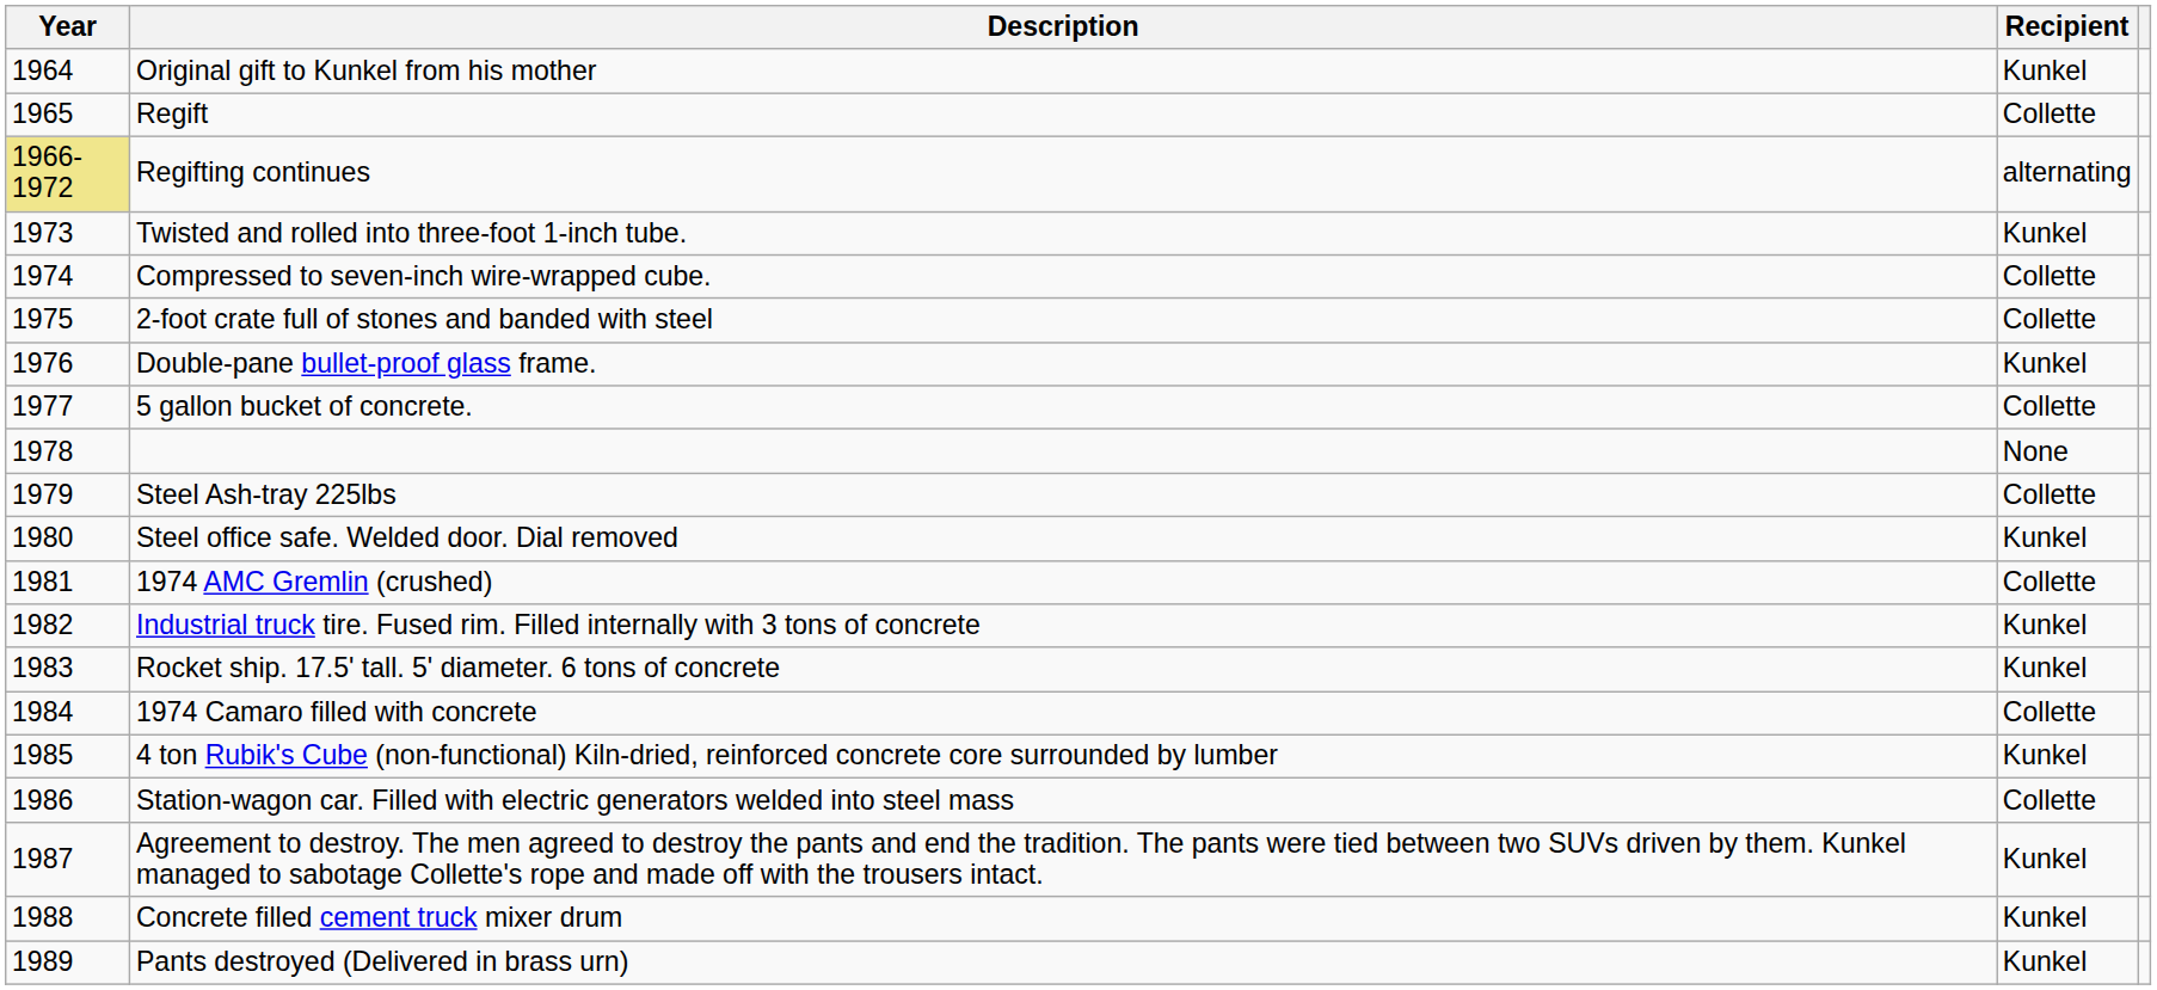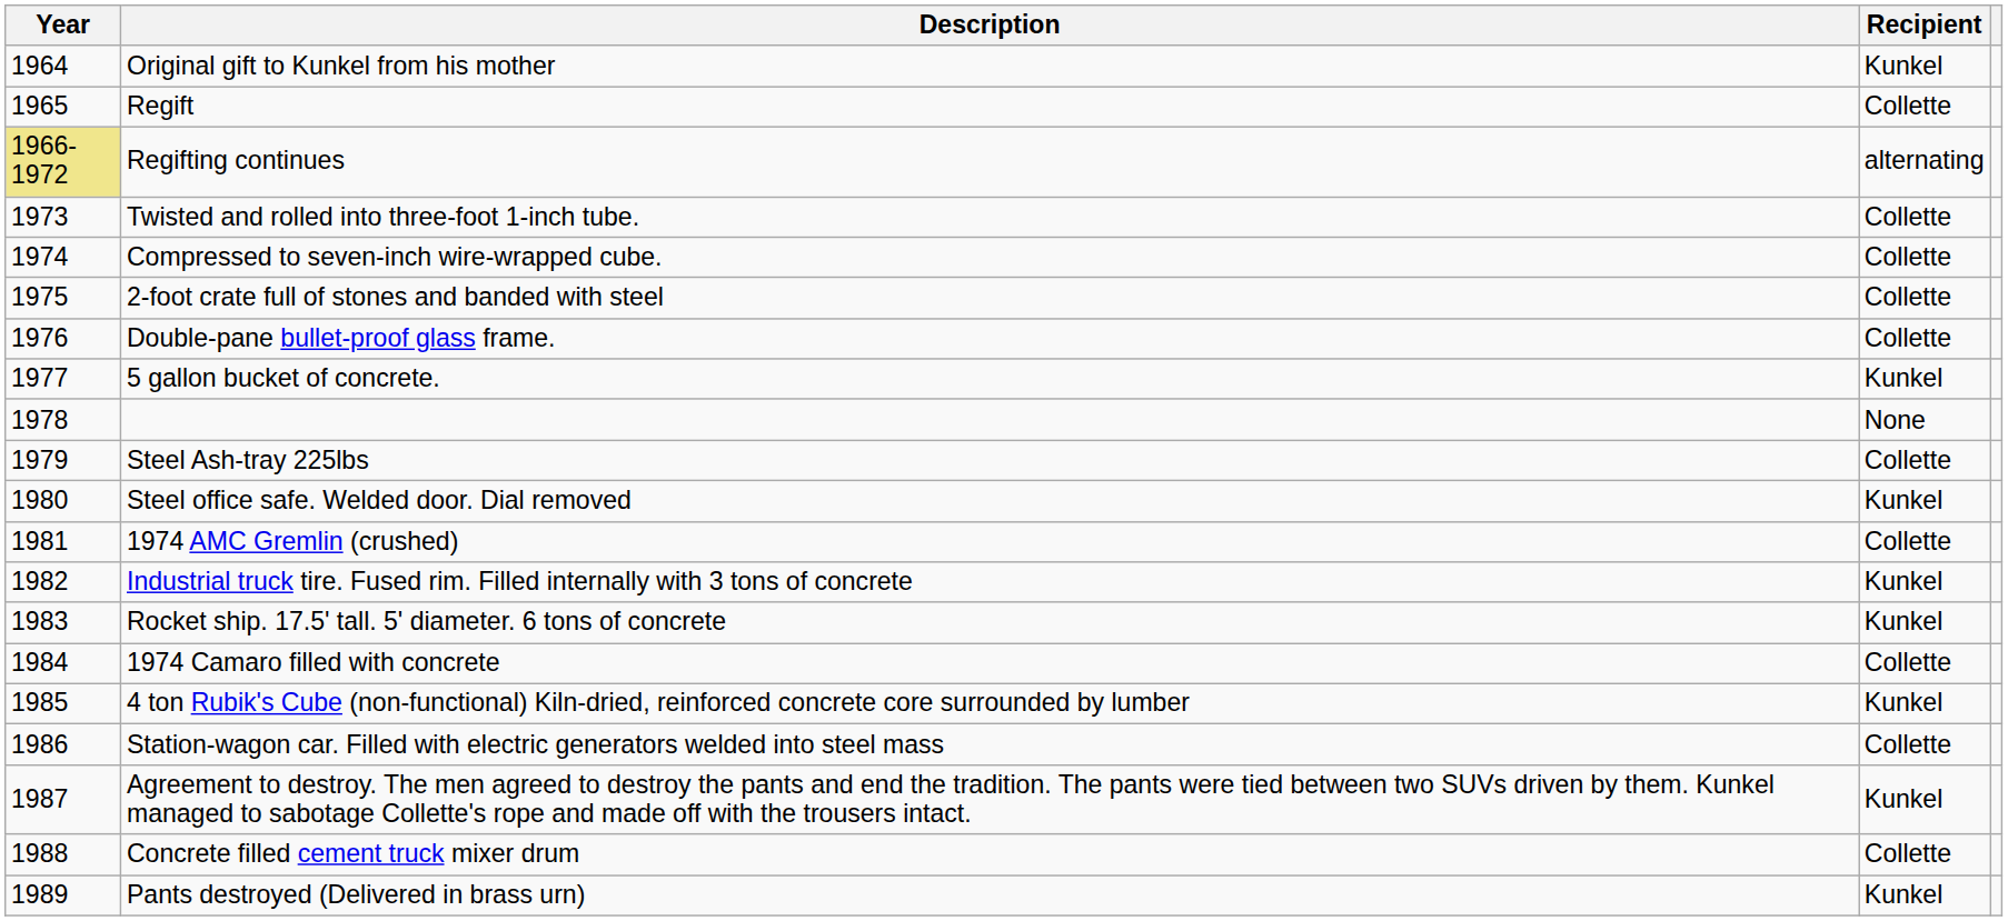 <table class="wikitable">
 <tr>
 <th>Year</th>
 <th>Description</th>
 <th>Recipient</th>
 <th></th>
 </tr>
 <tr>
 <td>1964</td>
 <td>Original gift to Kunkel from his mother</td>
 <td>Kunkel</td>
 <td></td>
 </tr>
 <tr>
 <td>1965</td>
 <td>Regift</td>
 <td>Collette</td>
 <td></td>
 </tr>
 <tr>
 <td style="background: khaki;">1966-1972</td>
 <td>Regifting continues</td>
 <td>alternating</td>
 <td></td>
 </tr>
 <tr>
 <td>1973</td>
 <td>Twisted and rolled into three-foot 1-inch tube.</td>
-<td>Kunkel</td>
+<td>Collette</td>
 <td></td>
 </tr>
 <tr>
 <td>1974</td>
 <td>Compressed to seven-inch wire-wrapped cube.</td>
 <td>Collette</td>
 <td></td>
 </tr>
 <tr>
 <td>1975</td>
 <td>2-foot crate full of stones and banded with steel</td>
 <td>Collette</td>
 <td></td>
 </tr>
 <tr>
 <td>1976</td>
 <td>Double-pane <a href='#'>bullet-proof glass</a> frame.</td>
-<td>Kunkel</td>
+<td>Collette</td>
 <td></td>
 </tr>
 <tr>
 <td>1977</td>
 <td>5 gallon bucket of concrete.</td>
-<td>Collette</td>
+<td>Kunkel</td>
 <td></td>
 </tr>
 <tr>
 <td>1978</td>
 <td></td>
 <td>None</td>
 <td></td>
 </tr>
 <tr>
 <td>1979</td>
 <td>Steel Ash-tray 225lbs</td>
 <td>Collette</td>
 <td></td>
 </tr>
 <tr>
 <td>1980</td>
 <td>Steel office safe. Welded door. Dial removed</td>
 <td>Kunkel</td>
 <td></td>
 </tr>
 <tr>
 <td>1981</td>
 <td>1974 <a href='#'>AMC Gremlin</a> (crushed)</td>
 <td>Collette</td>
 <td></td>
 </tr>
 <tr>
 <td>1982</td>
 <td><a href='#'>Industrial truck</a> tire. Fused rim. Filled internally with 3 tons of concrete</td>
 <td>Kunkel</td>
 <td></td>
 </tr>
 <tr>
 <td>1983</td>
 <td>Rocket ship. 17.5' tall.  5' diameter.  6 tons of concrete</td>
 <td>Kunkel</td>
 <td></td>
 </tr>
 <tr>
 <td>1984</td>
 <td>1974 Camaro filled with concrete</td>
 <td>Collette</td>
 <td></td>
 </tr>
 <tr>
 <td>1985</td>
 <td>4 ton <a href='#'>Rubik's Cube</a> (non-functional)  Kiln-dried, reinforced concrete core surrounded by lumber</td>
 <td>Kunkel</td>
 <td></td>
 </tr>
 <tr>
 <td>1986</td>
 <td>Station-wagon car.  Filled with electric generators welded into steel mass</td>
 <td>Collette</td>
 <td></td>
 </tr>
 <tr>
 <td>1987</td>
 <td>Agreement to destroy.  The men agreed to destroy the pants and end the tradition. The pants were tied between two SUVs driven by them.  Kunkel managed to sabotage Collette's rope and made off with the trousers intact.</td>
 <td>Kunkel</td>
 <td></td>
 </tr>
 <tr>
 <td>1988</td>
 <td>Concrete filled <a href='#'>cement truck</a> mixer drum</td>
-<td>Kunkel</td>
+<td>Collette</td>
 <td></td>
 </tr>
 <tr>
 <td>1989</td>
 <td>Pants destroyed (Delivered in brass urn)</td>
 <td>Kunkel</td>
 <td></td>
 </tr>
 </table>
